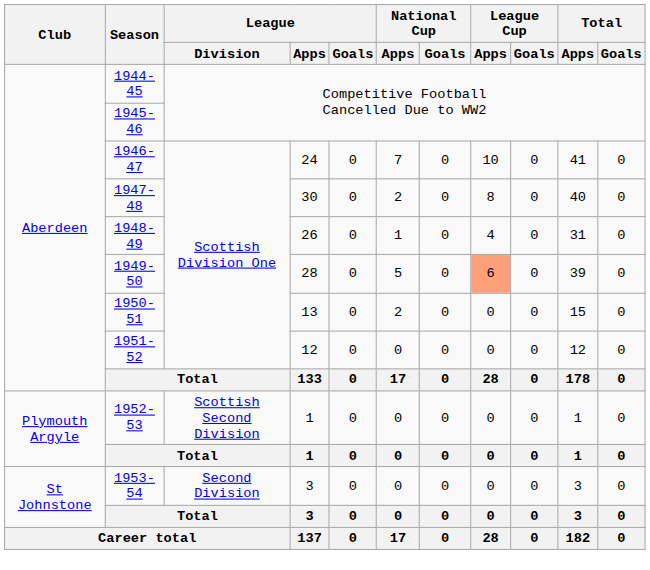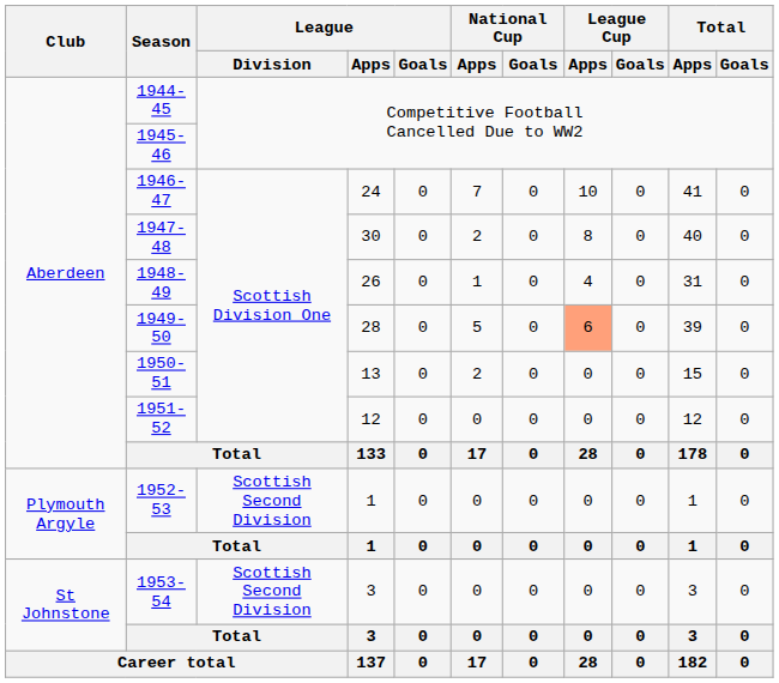 <table class="wikitable" style="text-align:center">
 <tr>
 <th rowspan="2">Club</th>
 <th rowspan="2">Season</th>
 <th colspan="3">League</th>
 <th colspan="2">National Cup</th>
 <th colspan="2">League Cup</th>
 <th colspan="2">Total</th>
 </tr>
 <tr>
 <th>Division</th>
 <th>Apps</th>
 <th>Goals</th>
 <th>Apps</th>
 <th>Goals</th>
 <th>Apps</th>
 <th>Goals</th>
 <th>Apps</th>
 <th>Goals</th>
 </tr>
 <tr>
 <td rowspan="9"><a href='#'>Aberdeen</a></td>
 <td><a href='#'>1944-45</a></td>
 <td colspan="9" rowspan="2">Competitive Football<br>Cancelled Due to WW2</td>
 </tr>
 <tr>
 <td><a href='#'>1945-46</a></td>
 </tr>
 <tr>
 <td><a href='#'>1946-47</a></td>
 <td rowspan="6"><a href='#'>Scottish Division One</a></td>
 <td>24</td>
 <td>0</td>
 <td>7</td>
 <td>0</td>
 <td>10</td>
 <td>0</td>
 <td>41</td>
 <td>0</td>
 </tr>
 <tr>
 <td><a href='#'>1947-48</a></td>
 <td>30</td>
 <td>0</td>
 <td>2</td>
 <td>0</td>
 <td>8</td>
 <td>0</td>
 <td>40</td>
 <td>0</td>
 </tr>
 <tr>
 <td><a href='#'>1948-49</a></td>
 <td>26</td>
 <td>0</td>
 <td>1</td>
 <td>0</td>
 <td>4</td>
 <td>0</td>
 <td>31</td>
 <td>0</td>
 </tr>
 <tr>
 <td><a href='#'>1949-50</a></td>
 <td>28</td>
 <td>0</td>
 <td>5</td>
 <td>0</td>
 <td style="background: lightsalmon;">6</td>
 <td>0</td>
 <td>39</td>
 <td>0</td>
 </tr>
 <tr>
 <td><a href='#'>1950-51</a></td>
 <td>13</td>
 <td>0</td>
 <td>2</td>
 <td>0</td>
 <td>0</td>
 <td>0</td>
 <td>15</td>
 <td>0</td>
 </tr>
 <tr>
 <td><a href='#'>1951-52</a></td>
 <td>12</td>
 <td>0</td>
 <td>0</td>
 <td>0</td>
 <td>0</td>
 <td>0</td>
 <td>12</td>
 <td>0</td>
 </tr>
 <tr>
 <th colspan="2">Total</th>
 <th>133</th>
 <th>0</th>
 <th>17</th>
 <th>0</th>
 <th>28</th>
 <th>0</th>
 <th>178</th>
 <th>0</th>
 </tr>
 <tr>
 <td rowspan="2"><a href='#'>Plymouth Argyle</a></td>
 <td><a href='#'>1952-53</a></td>
 <td><a href='#'>Scottish Second Division</a></td>
 <td>1</td>
 <td>0</td>
 <td>0</td>
 <td>0</td>
 <td>0</td>
 <td>0</td>
 <td>1</td>
 <td>0</td>
 </tr>
 <tr>
 <th colspan="2">Total</th>
 <th>1</th>
 <th>0</th>
 <th>0</th>
 <th>0</th>
 <th>0</th>
 <th>0</th>
 <th>1</th>
 <th>0</th>
 </tr>
 <tr>
 <td rowspan="2"><a href='#'>St Johnstone</a></td>
 <td><a href='#'>1953-54</a></td>
-<td><a href='#'>Second Division</a></td>
+<td><a href='#'>Scottish Second Division</a></td>
 <td>3</td>
 <td>0</td>
 <td>0</td>
 <td>0</td>
 <td>0</td>
 <td>0</td>
 <td>3</td>
 <td>0</td>
 </tr>
 <tr>
 <th colspan="2">Total</th>
 <th>3</th>
 <th>0</th>
 <th>0</th>
 <th>0</th>
 <th>0</th>
 <th>0</th>
 <th>3</th>
 <th>0</th>
 </tr>
 <tr>
 <th colspan="3">Career total</th>
 <th>137</th>
 <th>0</th>
 <th>17</th>
 <th>0</th>
 <th>28</th>
 <th>0</th>
 <th>182</th>
 <th>0</th>
 </tr>
 </table>
